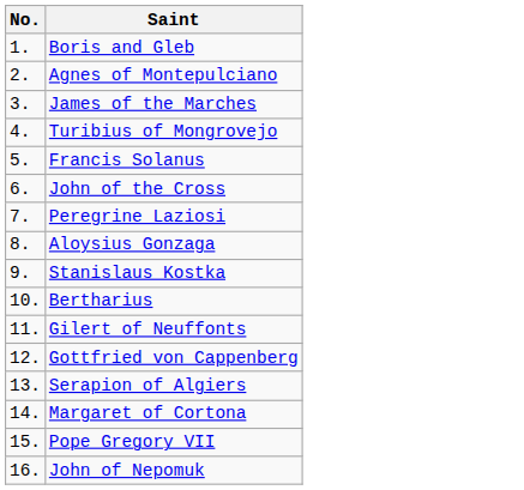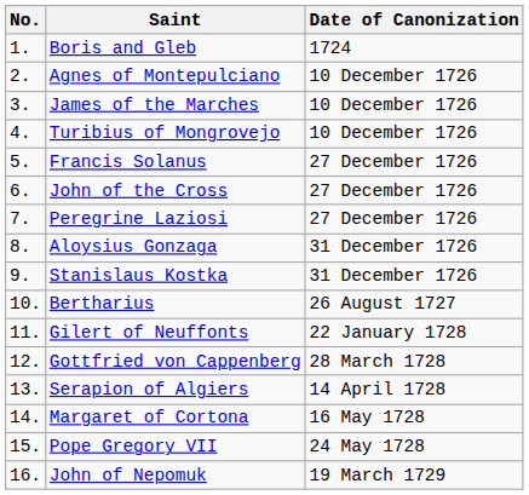 <table class="wikitable">
 <tr>
 <th>No.</th>
 <th>Saint</th>
+<th>Date of Canonization</th>
 </tr>
 <tr>
 <td>1.</td>
 <td><a href='#'>Boris and Gleb</a></td>
+<td>1724</td>
 </tr>
 <tr>
 <td>2.</td>
 <td><a href='#'>Agnes of Montepulciano</a></td>
+<td>10 December 1726</td>
 </tr>
 <tr>
 <td>3.</td>
 <td><a href='#'>James of the Marches</a></td>
+<td>10 December 1726</td>
 </tr>
 <tr>
 <td>4.</td>
 <td><a href='#'>Turibius of Mongrovejo</a></td>
+<td>10 December 1726</td>
 </tr>
 <tr>
 <td>5.</td>
 <td><a href='#'>Francis Solanus</a></td>
+<td>27 December 1726</td>
 </tr>
 <tr>
 <td>6.</td>
 <td><a href='#'>John of the Cross</a></td>
+<td>27 December 1726</td>
 </tr>
 <tr>
 <td>7.</td>
 <td><a href='#'>Peregrine Laziosi</a></td>
+<td>27 December 1726</td>
 </tr>
 <tr>
 <td>8.</td>
 <td><a href='#'>Aloysius Gonzaga</a></td>
+<td>31 December 1726</td>
 </tr>
 <tr>
 <td>9.</td>
 <td><a href='#'>Stanislaus Kostka</a></td>
+<td>31 December 1726</td>
 </tr>
 <tr>
 <td>10.</td>
 <td><a href='#'>Bertharius</a></td>
+<td>26 August 1727</td>
 </tr>
 <tr>
 <td>11.</td>
 <td><a href='#'>Gilert of Neuffonts</a></td>
+<td>22 January 1728</td>
 </tr>
 <tr>
 <td>12.</td>
 <td><a href='#'>Gottfried von Cappenberg</a></td>
+<td>28 March 1728</td>
 </tr>
 <tr>
 <td>13.</td>
 <td><a href='#'>Serapion of Algiers</a></td>
+<td>14 April 1728</td>
 </tr>
 <tr>
 <td>14.</td>
 <td><a href='#'>Margaret of Cortona</a></td>
+<td>16 May 1728</td>
 </tr>
 <tr>
 <td>15.</td>
 <td><a href='#'>Pope Gregory VII</a></td>
+<td>24 May 1728</td>
 </tr>
 <tr>
 <td>16.</td>
 <td><a href='#'>John of Nepomuk</a></td>
+<td>19 March 1729</td>
 </tr>
 </table>
